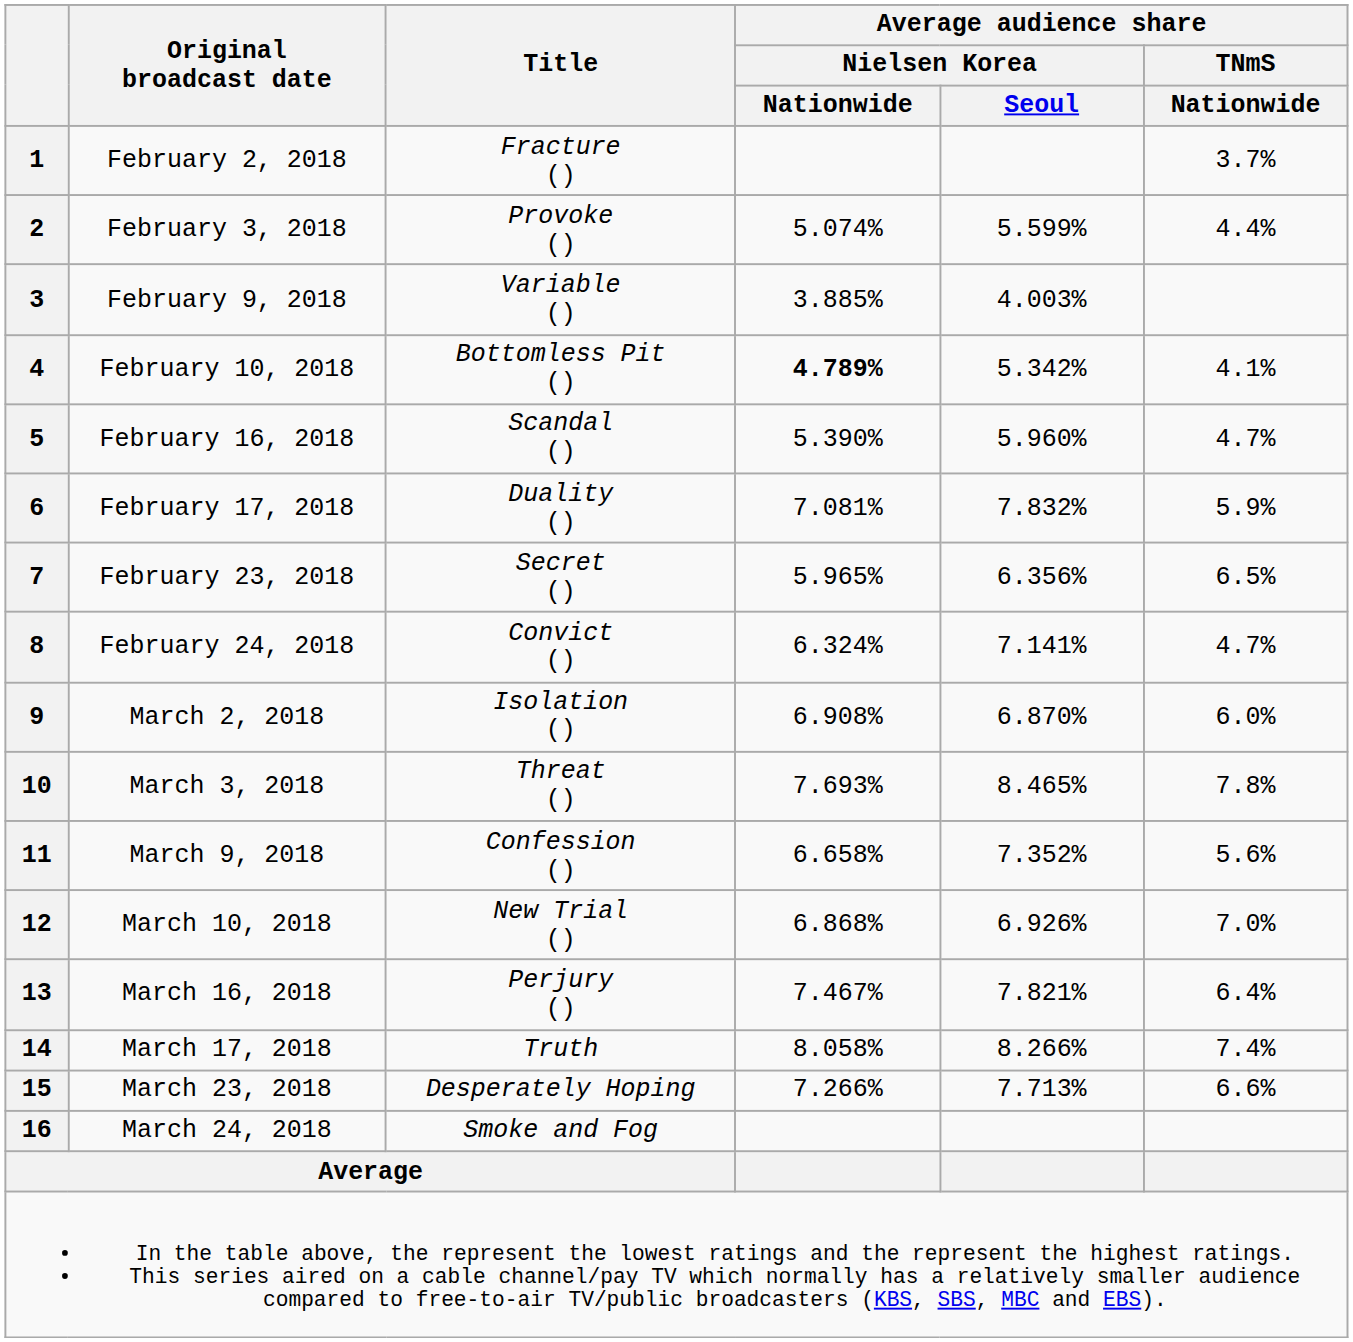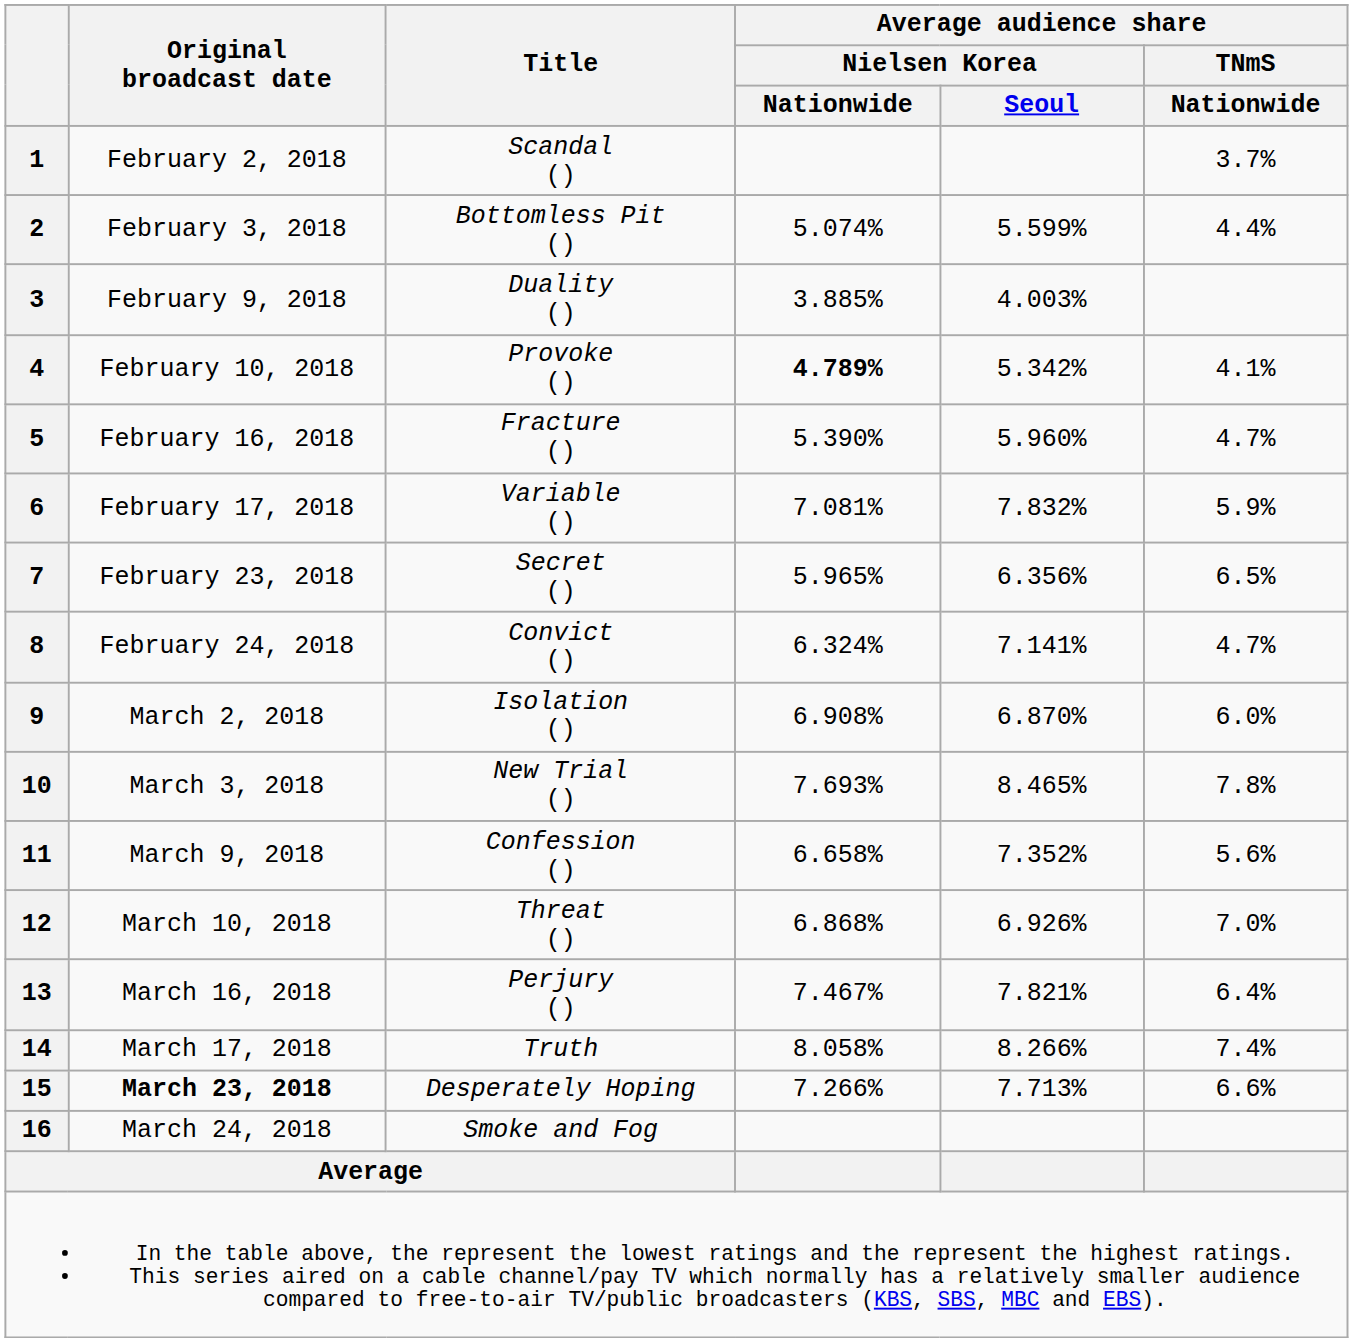 <table class="wikitable" style="text-align:center;max-width:700px; margin-left: auto; margin-right: auto; border: none;">
 <tr>
 </tr>
 <tr>
 <th rowspan="3"></th>
 <th rowspan="3">Original<br>broadcast date</th>
 <th rowspan="3">Title</th>
 <th colspan="3">Average audience share</th>
 </tr>
 <tr>
 <th colspan="2">Nielsen Korea</th>
 <th>TNmS</th>
 </tr>
 <tr>
 <th width="100">Nationwide</th>
 <th width="100"><a href='#'>Seoul</a></th>
 <th width="100">Nationwide</th>
 </tr>
 <tr>
 <th>1</th>
 <td>February 2, 2018</td>
-<td><em>Fracture</em><br>()</td>
+<td><em>Scandal</em><br>()</td>
 <td> </td>
 <td> </td>
 <td>3.7%</td>
 </tr>
 <tr>
 <th>2</th>
 <td>February 3, 2018</td>
-<td><em>Provoke</em><br>()</td>
+<td><em>Bottomless Pit</em><br>()</td>
 <td>5.074% </td>
 <td>5.599% </td>
 <td>4.4%</td>
 </tr>
 <tr>
 <th>3</th>
 <td>February 9, 2018</td>
-<td><em>Variable</em><br>()</td>
+<td><em>Duality</em><br>()</td>
 <td>3.885% </td>
 <td>4.003% </td>
 <td></td>
 </tr>
 <tr>
 <th>4</th>
 <td>February 10, 2018</td>
-<td><em>Bottomless Pit</em><br>()</td>
+<td><em>Provoke</em><br>()</td>
 <td><strong>4.789% </strong></td>
 <td>5.342% </td>
 <td>4.1%</td>
 </tr>
 <tr>
 <th>5</th>
 <td>February 16, 2018</td>
-<td><em>Scandal</em><br>()</td>
+<td><em>Fracture</em><br>()</td>
 <td>5.390% </td>
 <td>5.960% </td>
 <td>4.7%</td>
 </tr>
 <tr>
 <th>6</th>
 <td>February 17, 2018</td>
-<td><em>Duality</em><br>()</td>
+<td><em>Variable</em><br>()</td>
 <td>7.081% </td>
 <td>7.832% </td>
 <td>5.9%</td>
 </tr>
 <tr>
 <th>7</th>
 <td>February 23, 2018</td>
 <td><em>Secret</em><br>()</td>
 <td>5.965% </td>
 <td>6.356% </td>
 <td>6.5%</td>
 </tr>
 <tr>
 <th>8</th>
 <td>February 24, 2018</td>
 <td><em>Convict</em><br>()</td>
 <td>6.324% </td>
 <td>7.141% </td>
 <td>4.7%</td>
 </tr>
 <tr>
 <th>9</th>
 <td>March 2, 2018</td>
 <td><em>Isolation</em><br>()</td>
 <td>6.908% </td>
 <td>6.870% </td>
 <td>6.0%</td>
 </tr>
 <tr>
 <th>10</th>
 <td>March 3, 2018</td>
-<td><em>Threat</em><br>()</td>
+<td><em>New Trial</em><br>()</td>
 <td>7.693% </td>
 <td>8.465% </td>
 <td>7.8%</td>
 </tr>
 <tr>
 <th>11</th>
 <td>March 9, 2018</td>
 <td><em>Confession</em><br>()</td>
 <td>6.658% </td>
 <td>7.352% </td>
 <td>5.6%</td>
 </tr>
 <tr>
 <th>12</th>
 <td>March 10, 2018</td>
-<td><em>New Trial</em><br>()</td>
+<td><em>Threat</em><br>()</td>
 <td>6.868% </td>
 <td>6.926% </td>
 <td>7.0%</td>
 </tr>
 <tr>
 <th>13</th>
 <td>March 16, 2018</td>
 <td><em>Perjury</em><br>()</td>
 <td>7.467% </td>
 <td>7.821% </td>
 <td>6.4%</td>
 </tr>
 <tr>
 <th>14</th>
 <td>March 17, 2018</td>
 <td><em>Truth</em><br></td>
 <td>8.058% </td>
 <td>8.266% </td>
 <td>7.4%</td>
 </tr>
 <tr>
 <th>15</th>
-<td>March 23, 2018</td>
+<td><strong>March 23, 2018</strong></td>
 <td><em>Desperately Hoping</em><br></td>
 <td>7.266%  </td>
 <td>7.713% </td>
 <td>6.6%</td>
 </tr>
 <tr>
 <th>16</th>
 <td>March 24, 2018</td>
 <td><em>Smoke and Fog</em><br></td>
 <td> </td>
 <td> </td>
 <td></td>
 </tr>
 <tr>
 <th colspan="3">Average</th>
 <th></th>
 <th></th>
 <th></th>
 </tr>
 <tr>
 <td colspan="6" style="font-size:85%"><br><ul><li>In the table above, the <strong></strong> represent the lowest ratings and the <strong></strong> represent the highest ratings.</li><li>This series aired on a cable channel/pay TV which normally has a relatively smaller audience compared to free-to-air TV/public broadcasters (<a href='#'>KBS</a>, <a href='#'>SBS</a>, <a href='#'>MBC</a> and <a href='#'>EBS</a>).</li></ul></td>
 </tr>
 </table>
